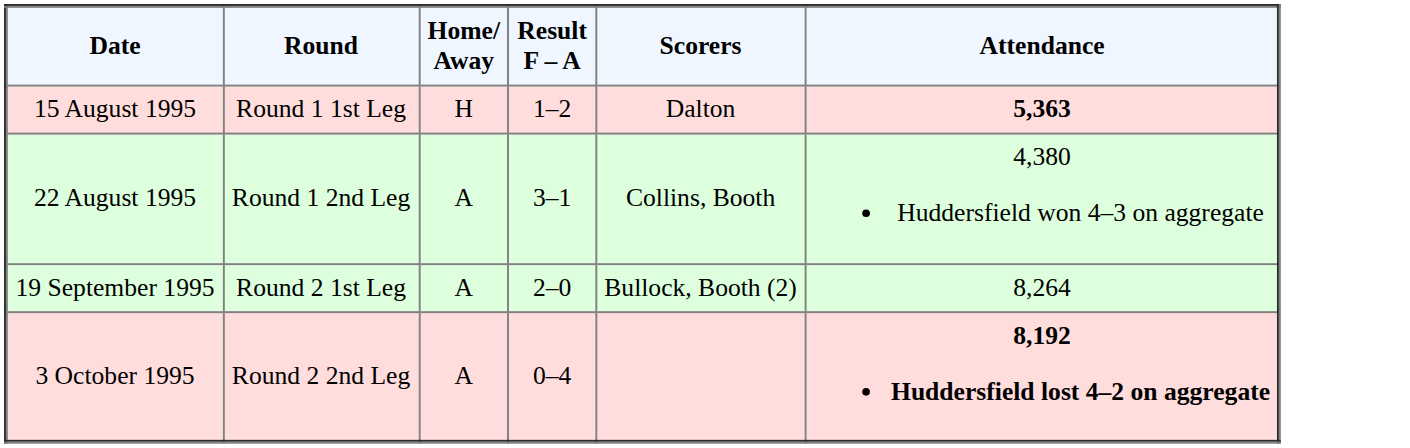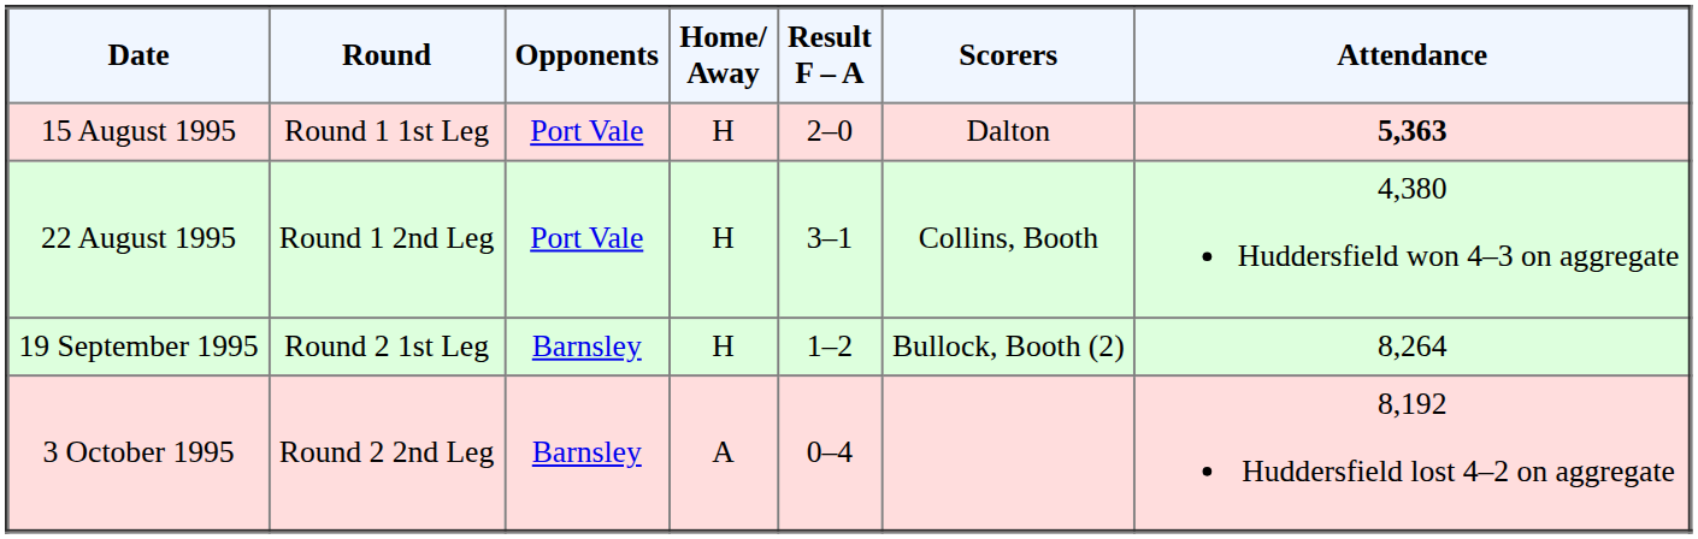 <table border="2" cellpadding="4" style="border-collapse:collapse; text-align:center; font-size:smaller;">
 <tr style="background:#f0f6ff;">
 <th><strong>Date</strong></th>
 <th><strong>Round</strong></th>
+<th><strong>Opponents</strong></th>
 <th><strong>Home/<br>Away</strong></th>
 <th><strong>Result<br>F – A</strong></th>
 <th><strong>Scorers</strong></th>
 <th><strong>Attendance</strong></th>
 </tr>
 <tr bgcolor="#ffdddd">
 <td>15 August 1995</td>
 <td>Round 1 1st Leg</td>
+<td><a href='#'>Port Vale</a></td>
 <td>H</td>
-<td>1–2</td>
+<td>2–0</td>
 <td>Dalton</td>
 <td><strong>5,363</strong></td>
 </tr>
 <tr bgcolor="#ddffdd">
 <td>22 August 1995</td>
 <td>Round 1 2nd Leg</td>
-<td>A</td>
+<td><a href='#'>Port Vale</a></td>
+<td>H</td>
 <td>3–1</td>
 <td>Collins, Booth</td>
 <td>4,380<br><ul><li>Huddersfield won 4–3 on aggregate</li></ul></td>
 </tr>
 <tr bgcolor="#ddffdd">
 <td>19 September 1995</td>
 <td>Round 2 1st Leg</td>
-<td>A</td>
-<td>2–0</td>
+<td><a href='#'>Barnsley</a></td>
+<td>H</td>
+<td>1–2</td>
 <td>Bullock, Booth (2)</td>
 <td>8,264</td>
 </tr>
 <tr bgcolor="#ffdddd">
 <td>3 October 1995</td>
 <td>Round 2 2nd Leg</td>
+<td><a href='#'>Barnsley</a></td>
 <td>A</td>
 <td>0–4</td>
 <td></td>
-<td><strong>8,192<br><ul><li>Huddersfield lost 4–2 on aggregate</li></ul></strong></td>
+<td>8,192<br><ul><li>Huddersfield lost 4–2 on aggregate</li></ul></td>
 </tr>
 </table>
